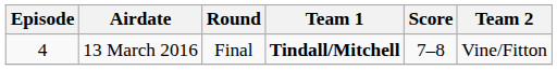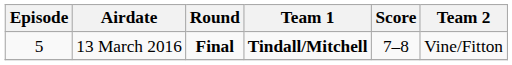 <table class="wikitable" style="margin:auto; text-align:center;">
 <tr>
 <th scope="col">Episode</th>
 <th scope="col">Airdate</th>
 <th scope="col">Round</th>
 <th scope="col">Team 1</th>
 <th scope="col">Score</th>
 <th scope="col">Team 2</th>
 </tr>
 <tr>
-<td>4</td>
+<td>5</td>
 <td>13 March 2016</td>
-<td>Final</td>
+<td><strong>Final</strong></td>
 <td><strong>Tindall/Mitchell</strong></td>
 <td>7–8</td>
 <td>Vine/Fitton</td>
 </tr>
 <tr>
 </tr>
 </table>
